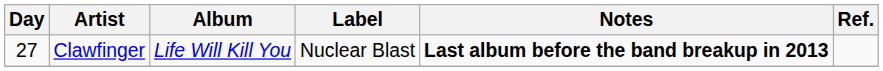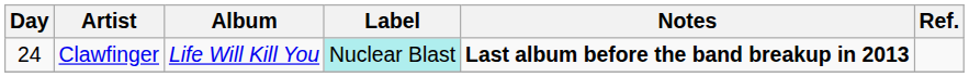 <table class="wikitable">
 <tr>
 <th>Day</th>
 <th>Artist</th>
 <th>Album</th>
 <th>Label</th>
 <th>Notes</th>
 <th>Ref.</th>
 </tr>
 <tr>
-<td rowspan="1" style="text-align:center;">27</td>
+<td rowspan="1" style="text-align:center;">24</td>
 <td><a href='#'>Clawfinger</a></td>
 <td><em><a href='#'>Life Will Kill You</a></em></td>
-<td>Nuclear Blast</td>
+<td style="background: paleturquoise;">Nuclear Blast</td>
 <td><strong>Last album before the band breakup in 2013</strong></td>
 <td></td>
 </tr>
 <tr>
 </tr>
 </table>
